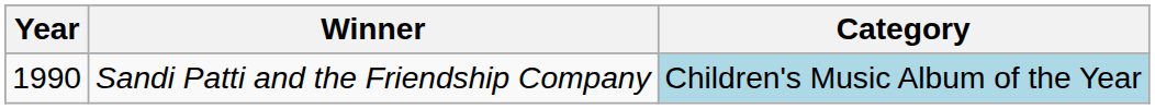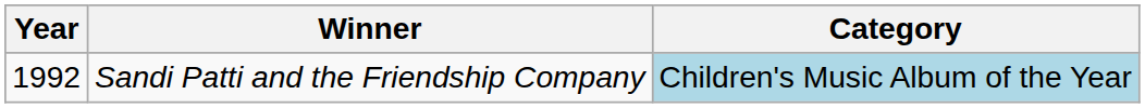 <table class="wikitable">
 <tr>
 <th>Year</th>
 <th>Winner</th>
 <th>Category</th>
 </tr>
 <tr>
-<td>1990</td>
+<td>1992</td>
 <td><em>Sandi Patti and the Friendship Company</em></td>
 <td style="background: lightblue;">Children's Music Album of the Year</td>
 </tr>
 </table>
